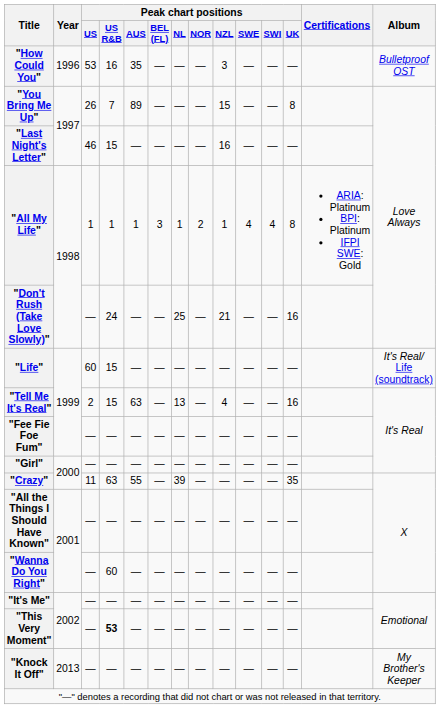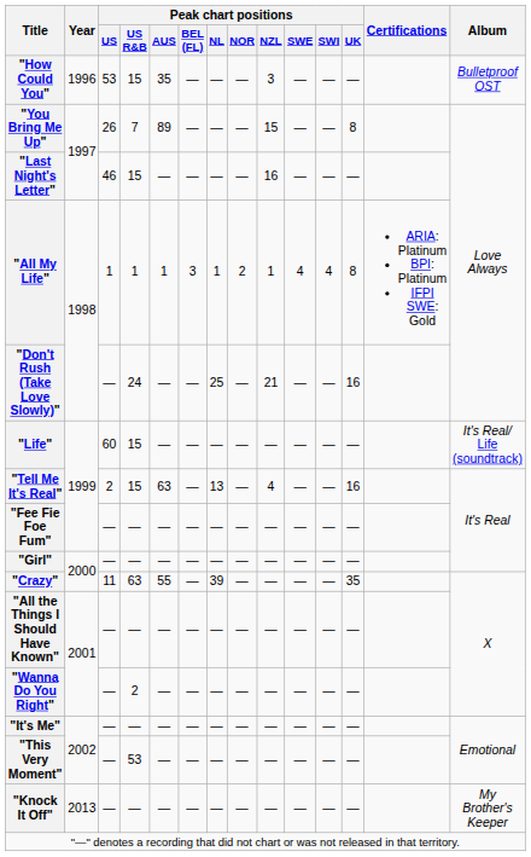 <table class="wikitable plainrowheaders" style="text-align:center;">
 <tr>
 <th scope="col" rowspan="2" style="width:16em;">Title</th>
 <th scope="col" rowspan="2">Year</th>
 <th scope="col" colspan="10">Peak chart positions</th>
 <th scope="col" rowspan="2" style="width:12em;"><a href='#'>Certifications</a></th>
 <th scope="col" rowspan="2" style="width:12em;">Album</th>
 </tr>
 <tr>
 <th scope="col" style="width:3em;font-size:90%;"><a href='#'>US</a><br></th>
 <th scope="col" style="width:3em;font-size:90%;"><a href='#'>US R&B</a><br></th>
 <th scope="col" style="width:3em;font-size:90%;"><a href='#'>AUS</a><br></th>
 <th scope="col" style="width:3em;font-size:90%;"><a href='#'>BEL<br>(FL)</a><br></th>
 <th scope="col" style="width:3em;font-size:90%;"><a href='#'>NL</a><br></th>
 <th scope="col" style="width:3em;font-size:90%;"><a href='#'>NOR</a><br></th>
 <th scope="col" style="width:3em;font-size:90%;"><a href='#'>NZL</a><br></th>
 <th scope="col" style="width:3em;font-size:90%;"><a href='#'>SWE</a><br></th>
 <th scope="col" style="width:3em;font-size:90%;"><a href='#'>SWI</a><br></th>
 <th scope="col" style="width:3em;font-size:90%;"><a href='#'>UK</a><br></th>
 </tr>
 <tr>
 <th scope="row">"<a href='#'>How Could You</a>"</th>
 <td>1996</td>
 <td>53</td>
-<td>16</td>
+<td>15</td>
 <td>35</td>
 <td>—</td>
 <td>—</td>
 <td>—</td>
 <td>3</td>
 <td>—</td>
 <td>—</td>
 <td>—</td>
 <td></td>
 <td><em><a href='#'>Bulletproof OST</a></em></td>
 </tr>
 <tr>
 <th scope="row">"<a href='#'>You Bring Me Up</a>"</th>
 <td rowspan="2">1997</td>
 <td>26</td>
 <td>7</td>
 <td>89</td>
 <td>—</td>
 <td>—</td>
 <td>—</td>
 <td>15</td>
 <td>—</td>
 <td>—</td>
 <td>8</td>
 <td></td>
 <td rowspan="4"><em>Love Always</em></td>
 </tr>
 <tr>
 <th scope="row">"<a href='#'>Last Night's Letter</a>"</th>
 <td>46</td>
 <td>15</td>
 <td>—</td>
 <td>—</td>
 <td>—</td>
 <td>—</td>
 <td>16</td>
 <td>—</td>
 <td>—</td>
 <td>—</td>
 <td></td>
 </tr>
 <tr>
 <th scope="row">"<a href='#'>All My Life</a>"</th>
 <td rowspan="2">1998</td>
 <td>1</td>
 <td>1</td>
 <td>1</td>
 <td>3</td>
 <td>1</td>
 <td>2</td>
 <td>1</td>
 <td>4</td>
 <td>4</td>
 <td>8</td>
 <td><br><ul><li><a href='#'>ARIA</a>: Platinum</li><li><a href='#'>BPI</a>: Platinum</li><li><a href='#'>IFPI SWE</a>: Gold</li></ul></td>
 </tr>
 <tr>
 <th scope="row">"<a href='#'>Don't Rush (Take Love Slowly)</a>"</th>
 <td>—</td>
 <td>24</td>
 <td>—</td>
 <td>—</td>
 <td>25</td>
 <td>—</td>
 <td>21</td>
 <td>—</td>
 <td>—</td>
 <td>16</td>
 <td></td>
 </tr>
 <tr>
 <th scope="row">"<a href='#'>Life</a>"</th>
 <td rowspan="3">1999</td>
 <td>60</td>
 <td>15</td>
 <td>—</td>
 <td>—</td>
 <td>—</td>
 <td>—</td>
 <td>—</td>
 <td>—</td>
 <td>—</td>
 <td>—</td>
 <td></td>
 <td><em>It's Real/</em> <a href='#'>Life (soundtrack)</a></td>
 </tr>
 <tr>
 <th scope="row">"<a href='#'>Tell Me It's Real</a>"</th>
 <td>2</td>
 <td>15</td>
 <td>63</td>
 <td>—</td>
 <td>13</td>
 <td>—</td>
 <td>4</td>
 <td>—</td>
 <td>—</td>
 <td>16</td>
 <td></td>
 <td rowspan="3"><em>It's Real</em></td>
 </tr>
 <tr>
 <th scope="row">"Fee Fie Foe Fum"</th>
 <td>—</td>
 <td>—</td>
 <td>—</td>
 <td>—</td>
 <td>—</td>
 <td>—</td>
 <td>—</td>
 <td>—</td>
 <td>—</td>
 <td>—</td>
 <td></td>
 </tr>
 <tr>
 <th scope="row">"Girl"</th>
 <td rowspan="2">2000</td>
 <td>—</td>
 <td>—</td>
 <td>—</td>
 <td>—</td>
 <td>—</td>
 <td>—</td>
 <td>—</td>
 <td>—</td>
 <td>—</td>
 <td>—</td>
 <td></td>
 </tr>
 <tr>
 <th scope="row">"<a href='#'>Crazy</a>"</th>
 <td>11</td>
 <td>63</td>
 <td>55</td>
 <td>—</td>
 <td>39</td>
 <td>—</td>
 <td>—</td>
 <td>—</td>
 <td>—</td>
 <td>35</td>
 <td></td>
 <td rowspan="3"><em>X</em></td>
 </tr>
 <tr>
 <th scope="row">"All the Things I Should Have Known"</th>
 <td rowspan="2">2001</td>
 <td>—</td>
 <td>—</td>
 <td>—</td>
 <td>—</td>
 <td>—</td>
 <td>—</td>
 <td>—</td>
 <td>—</td>
 <td>—</td>
 <td>—</td>
 <td></td>
 </tr>
 <tr>
 <th scope="row">"<a href='#'>Wanna Do You Right</a>"</th>
 <td>—</td>
-<td>60</td>
+<td>2</td>
 <td>—</td>
 <td>—</td>
 <td>—</td>
 <td>—</td>
 <td>—</td>
 <td>—</td>
 <td>—</td>
 <td>—</td>
 <td></td>
 </tr>
 <tr>
 <th scope="row">"It's Me"</th>
 <td rowspan="2">2002</td>
 <td>—</td>
 <td>—</td>
 <td>—</td>
 <td>—</td>
 <td>—</td>
 <td>—</td>
 <td>—</td>
 <td>—</td>
 <td>—</td>
 <td>—</td>
 <td></td>
 <td rowspan="2"><em>Emotional</em></td>
 </tr>
 <tr>
 <th scope="row">"This Very Moment"</th>
 <td>—</td>
-<td><strong>53</strong></td>
+<td>53</td>
 <td>—</td>
 <td>—</td>
 <td>—</td>
 <td>—</td>
 <td>—</td>
 <td>—</td>
 <td>—</td>
 <td>—</td>
 <td></td>
 </tr>
 <tr>
 <th scope="row">"Knock It Off"</th>
 <td>2013</td>
 <td>—</td>
 <td>—</td>
 <td>—</td>
 <td>—</td>
 <td>—</td>
 <td>—</td>
 <td>—</td>
 <td>—</td>
 <td>—</td>
 <td>—</td>
 <td></td>
 <td><em>My Brother's Keeper</em></td>
 </tr>
 <tr>
 <td colspan="14" style="font-size:90%">"—" denotes a recording that did not chart or was not released in that territory.</td>
 </tr>
 </table>
